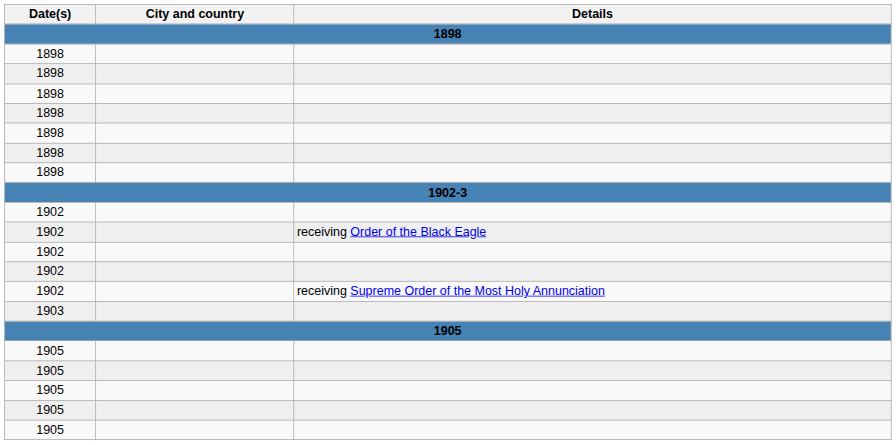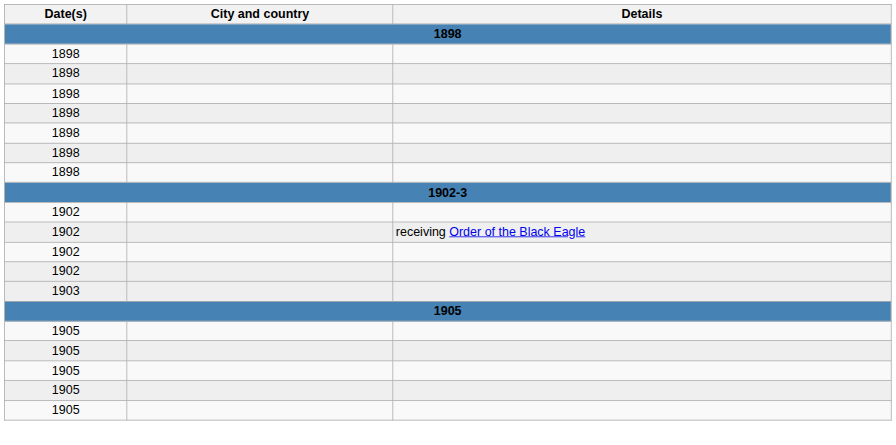 <table class="wikitable" width="90%">
 <tr>
 <th align="center">Date(s)</th>
 <th align="center">City and country</th>
 <th align="center">Details</th>
 </tr>
 <tr>
 <td align="center" bgcolor="steelblue" colspan="3" id="14"><strong>1898</strong></td>
 </tr>
 <tr>
 <td align="center">1898</td>
 <td align="center"></td>
 <td></td>
 </tr>
 <tr bgcolor="efefef">
 <td align="center">1898</td>
 <td align="center"></td>
 <td></td>
 </tr>
 <tr>
 <td align="center">1898</td>
 <td align="center"></td>
 <td></td>
 </tr>
 <tr bgcolor="efefef">
 <td align="center">1898</td>
 <td align="center"><br></td>
 <td></td>
 </tr>
 <tr>
 <td align="center">1898</td>
 <td align="center"></td>
 <td></td>
 </tr>
 <tr bgcolor="efefef">
 <td align="center">1898</td>
 <td align="center"></td>
 <td></td>
 </tr>
 <tr>
 <td align="center">1898</td>
 <td align="center"></td>
 <td></td>
 </tr>
 <tr>
 <td align="center" bgcolor="steelblue" colspan="3" id="14"><strong>1902-3</strong></td>
 </tr>
 <tr>
 <td align="center">1902</td>
 <td align="center"></td>
 <td></td>
 </tr>
 <tr bgcolor="efefef">
 <td align="center">1902</td>
 <td align="center"><br></td>
 <td>receiving <a href='#'>Order of the Black Eagle</a></td>
 </tr>
 <tr>
 <td align="center">1902</td>
 <td align="center"></td>
 <td></td>
 </tr>
 <tr bgcolor="efefef">
 <td align="center">1902</td>
 <td align="center"></td>
 <td></td>
 </tr>
-<tr>
-<td align="center">1902</td>
-<td align="center"></td>
-<td>receiving <a href='#'>Supreme Order of the Most Holy Annunciation</a></td>
-</tr>
 <tr bgcolor="efefef">
 <td align="center">1903</td>
 <td align="center"></td>
 <td></td>
 </tr>
 <tr>
 <td align="center" bgcolor="steelblue" colspan="3" id="14"><strong>1905</strong></td>
 </tr>
 <tr>
 <td align="center">1905</td>
 <td align="center"><br></td>
 <td></td>
 </tr>
 <tr bgcolor="efefef">
 <td align="center">1905</td>
 <td align="center"></td>
 <td></td>
 </tr>
 <tr>
 <td align="center">1905</td>
 <td align="center"></td>
 <td></td>
 </tr>
 <tr bgcolor="efefef">
 <td align="center">1905</td>
 <td align="center"></td>
 <td></td>
 </tr>
 <tr>
 <td align="center">1905</td>
 <td align="center"></td>
 <td></td>
 </tr>
 </table>
